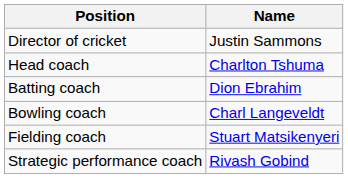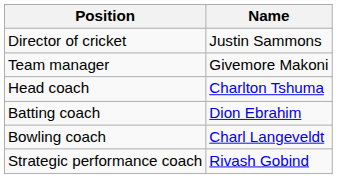 <table class="wikitable">
 <tr>
 <th>Position</th>
 <th>Name</th>
 </tr>
 <tr>
 <td>Director of cricket</td>
 <td>Justin Sammons</td>
+</tr>
+<tr>
+<td>Team manager</td>
+<td>Givemore Makoni</td>
 </tr>
 <tr>
 <td>Head coach</td>
 <td><a href='#'>Charlton Tshuma</a></td>
 </tr>
 <tr>
 <td>Batting coach</td>
 <td><a href='#'>Dion Ebrahim</a></td>
 </tr>
 <tr>
 <td>Bowling coach</td>
 <td><a href='#'>Charl Langeveldt</a></td>
 </tr>
 <tr>
-<td>Fielding coach</td>
-<td><a href='#'>Stuart Matsikenyeri</a></td>
-</tr>
-<tr>
 <td>Strategic performance coach</td>
 <td><a href='#'>Rivash Gobind</a></td>
 </tr>
 </table>
